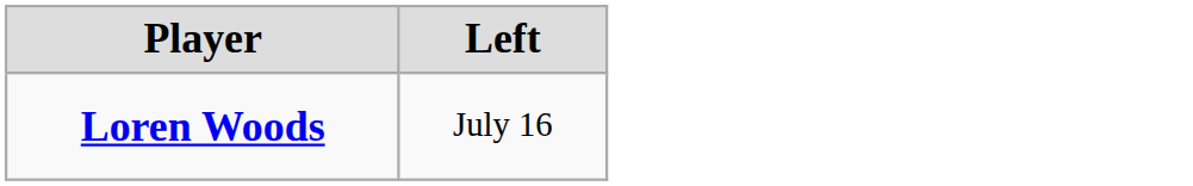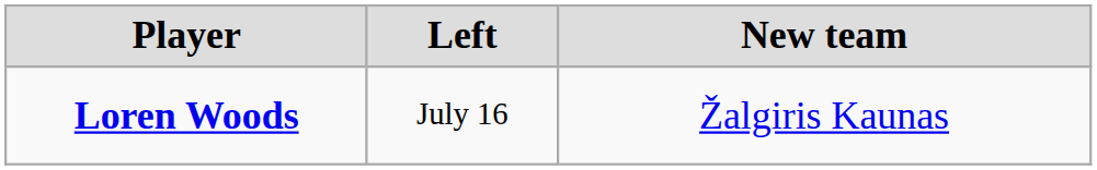 <table class="wikitable" style="text-align: center">
 <tr align="center"  bgcolor="#dddddd">
 <td style="width:140px"><strong>Player</strong></td>
 <td style="width:70px"><strong>Left</strong></td>
+<td style="width:210px"><strong>New team</strong></td>
 </tr>
 <tr style="height:40px">
 <td><strong><a href='#'>Loren Woods</a></strong></td>
 <td style="font-size: 80%">July 16</td>
+<td><a href='#'>Žalgiris Kaunas</a></td>
 </tr>
 </table>
